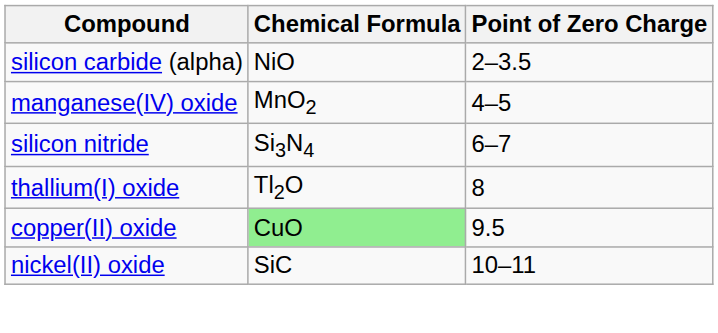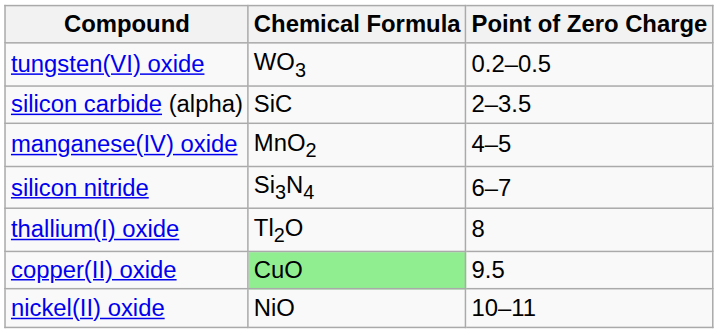 <table class="wikitable sortable" style="float: right;">
 <tr>
 <th>Compound</th>
 <th>Chemical Formula</th>
 <th>Point of Zero Charge</th>
 </tr>
 <tr>
+<td><a href='#'>tungsten(VI) oxide</a></td>
+<td>WO<sub>3</sub></td>
+<td>0.2–0.5</td>
+</tr>
+<tr>
 <td><a href='#'>silicon carbide</a> (alpha)</td>
-<td>NiO</td>
+<td>SiC</td>
 <td>2–3.5</td>
 </tr>
 <tr>
 <td><a href='#'>manganese(IV) oxide</a></td>
 <td>MnO<sub>2</sub></td>
 <td>4–5</td>
 </tr>
 <tr>
 <td><a href='#'>silicon nitride</a></td>
 <td>Si<sub>3</sub>N<sub>4</sub></td>
 <td>6–7</td>
 </tr>
 <tr>
 <td><a href='#'>thallium(I) oxide</a></td>
 <td>Tl<sub>2</sub>O</td>
 <td>8</td>
 </tr>
 <tr>
 <td><a href='#'>copper(II) oxide</a></td>
 <td style="background: lightgreen;">CuO</td>
 <td>9.5</td>
 </tr>
 <tr>
 <td><a href='#'>nickel(II) oxide</a></td>
-<td>SiC</td>
+<td>NiO</td>
 <td>10–11</td>
 </tr>
 </table>
